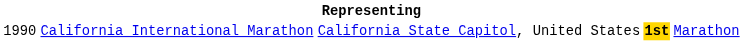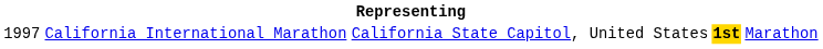 <table>
 <tr>
 <th colspan="5">Representing </th>
 </tr>
 <tr>
-<td>1990</td>
+<td>1997</td>
 <td><a href='#'>California International Marathon</a></td>
 <td><a href='#'>California State Capitol</a>, United States</td>
 <td bgcolor="gold"><strong>1st</strong></td>
 <td><a href='#'>Marathon</a></td>
 </tr>
 </table>
